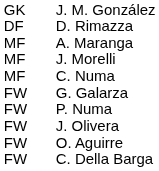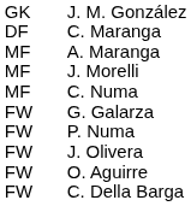 <table style="font-size:90%; margin:0.2em auto;" cellspacing="0" cellpadding="0">
 <tr>
 <th width="25"></th>
 <th width="25"></th>
 </tr>
 <tr>
 <td>GK</td>
 <td></td>
 <td> J. M. González</td>
 </tr>
 <tr>
 <td>DF</td>
 <td></td>
-<td> D. Rimazza</td>
+<td> C. Maranga</td>
 </tr>
 <tr>
 <td>MF</td>
 <td></td>
 <td> A. Maranga</td>
 </tr>
 <tr>
 <td>MF</td>
 <td></td>
 <td> J. Morelli</td>
 </tr>
 <tr>
 <td>MF</td>
 <td></td>
 <td> C. Numa</td>
 </tr>
 <tr>
 <td>FW</td>
 <td></td>
 <td> G. Galarza</td>
 </tr>
 <tr>
 <td>FW</td>
 <td></td>
 <td> P. Numa</td>
 </tr>
 <tr>
 <td>FW</td>
 <td></td>
 <td> J. Olivera</td>
 </tr>
 <tr>
 <td>FW</td>
 <td></td>
 <td> O. Aguirre</td>
 </tr>
 <tr>
 <td>FW</td>
 <td></td>
 <td> C. Della Barga</td>
 </tr>
 </table>
